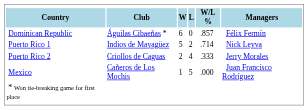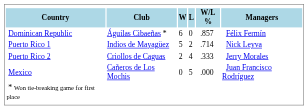 <table cellpadding="1" width="500px" style="font-size: 80%; border: 1px solid gray;">
 <tr align="center" style="font-size: larger;">
 <td colspan=6></td>
 </tr>
 <tr>
 <th style="background:lightblue;">Country</th>
 <th style="background:lightblue;">Club</th>
 <th style="background:lightblue;">W</th>
 <th style="background:lightblue;">L</th>
 <th style="background:lightblue;">W/L %</th>
 <th style="background:lightblue;">Managers</th>
 </tr>
 <tr>
 <td> <a href='#'>Dominican Republic</a></td>
 <td><a href='#'>Águilas Cibaeñas</a> *   </td>
 <td>6</td>
 <td>0</td>
 <td>  .857</td>
 <td>  <a href='#'>Félix Fermín</a></td>
 </tr>
 <tr>
 <td> <a href='#'>Puerto Rico 1</a></td>
 <td><a href='#'>Indios de Mayagüez</a></td>
 <td>5</td>
 <td>2</td>
 <td>  .714</td>
 <td>  <a href='#'>Nick Leyva</a></td>
 </tr>
 <tr>
 <td> <a href='#'>Puerto Rico 2</a></td>
 <td><a href='#'>Criollos de Caguas</a></td>
 <td>2</td>
 <td>4</td>
 <td>  .333</td>
 <td>  <a href='#'>Jerry Morales</a></td>
 </tr>
 <tr>
 <td> <a href='#'>Mexico</a></td>
 <td><a href='#'>Cañeros de Los Mochis</a></td>
-<td>1</td>
+<td>0</td>
 <td>5</td>
 <td>  .000</td>
 <td>  <a href='#'>Juan Francisco Rodríguez</a></td>
 </tr>
 <tr>
 <td> * <small>Won tie-breaking game for first place</small></td>
 <td></td>
 <td></td>
 <td></td>
 <td></td>
 <td></td>
 </tr>
 <tr>
 </tr>
 </table>
